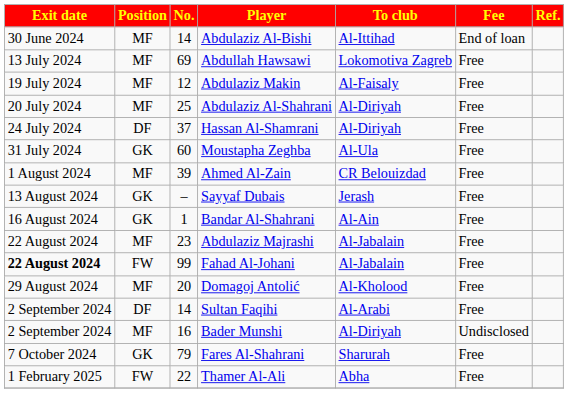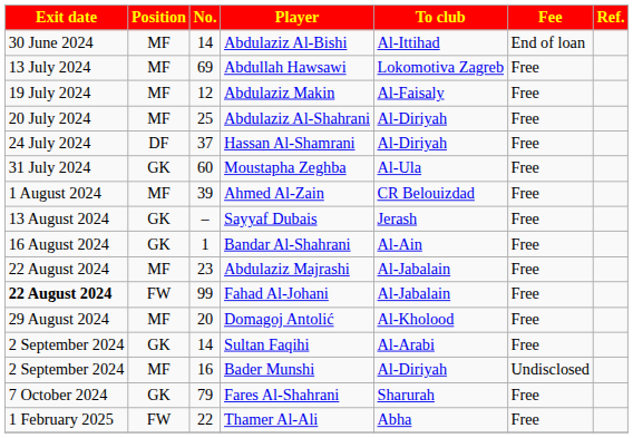 <table class="wikitable sortable">
 <tr>
 <th style="background:red; color:yellow;"><strong>Exit date</strong></th>
 <th style="background:red; color:yellow;"><strong>Position</strong></th>
 <th style="background:red; color:yellow;"><strong>No.</strong></th>
 <th style="background:red; color:yellow;"><strong>Player</strong></th>
 <th style="background:red; color:yellow;"><strong>To club</strong></th>
 <th style="background:red; color:yellow;"><strong>Fee</strong></th>
 <th style="background:red; color:yellow;"><strong>Ref.</strong></th>
 </tr>
 <tr>
 <td>30 June 2024</td>
 <td style="text-align:center;">MF</td>
 <td style="text-align:center;">14</td>
 <td style="text-align:left;"> <a href='#'>Abdulaziz Al-Bishi</a></td>
 <td style="text-align:left;"> <a href='#'>Al-Ittihad</a></td>
 <td>End of loan</td>
 <td></td>
 </tr>
 <tr>
 <td>13 July 2024</td>
 <td style="text-align:center;">MF</td>
 <td style="text-align:center;">69</td>
 <td style="text-align:left;"> <a href='#'>Abdullah Hawsawi</a></td>
 <td style="text-align:left;"> <a href='#'>Lokomotiva Zagreb</a></td>
 <td>Free</td>
 <td></td>
 </tr>
 <tr>
 <td>19 July 2024</td>
 <td style="text-align:center;">MF</td>
 <td style="text-align:center;">12</td>
 <td style="text-align:left;"> <a href='#'>Abdulaziz Makin</a></td>
 <td style="text-align:left;"> <a href='#'>Al-Faisaly</a></td>
 <td>Free</td>
 <td></td>
 </tr>
 <tr>
 <td>20 July 2024</td>
 <td style="text-align:center;">MF</td>
 <td style="text-align:center;">25</td>
 <td style="text-align:left;"> <a href='#'>Abdulaziz Al-Shahrani</a></td>
 <td style="text-align:left;"> <a href='#'>Al-Diriyah</a></td>
 <td>Free</td>
 <td></td>
 </tr>
 <tr>
 <td>24 July 2024</td>
 <td style="text-align:center;">DF</td>
 <td style="text-align:center;">37</td>
 <td style="text-align:left;"> <a href='#'>Hassan Al-Shamrani</a></td>
 <td style="text-align:left;"> <a href='#'>Al-Diriyah</a></td>
 <td>Free</td>
 <td></td>
 </tr>
 <tr>
 <td>31 July 2024</td>
 <td style="text-align:center;">GK</td>
 <td style="text-align:center;">60</td>
 <td style="text-align:left;"> <a href='#'>Moustapha Zeghba</a></td>
 <td style="text-align:left;"> <a href='#'>Al-Ula</a></td>
 <td>Free</td>
 <td></td>
 </tr>
 <tr>
 <td>1 August 2024</td>
 <td style="text-align:center;">MF</td>
 <td style="text-align:center;">39</td>
 <td style="text-align:left;"> <a href='#'>Ahmed Al-Zain</a></td>
 <td style="text-align:left;"> <a href='#'>CR Belouizdad</a></td>
 <td>Free</td>
 <td></td>
 </tr>
 <tr>
 <td>13 August 2024</td>
 <td style="text-align:center;">GK</td>
 <td style="text-align:center;">–</td>
 <td style="text-align:left;"> <a href='#'>Sayyaf Dubais</a></td>
 <td style="text-align:left;"> <a href='#'>Jerash</a></td>
 <td>Free</td>
 <td></td>
 </tr>
 <tr>
 <td>16 August 2024</td>
 <td style="text-align:center;">GK</td>
 <td style="text-align:center;">1</td>
 <td style="text-align:left;"> <a href='#'>Bandar Al-Shahrani</a></td>
 <td style="text-align:left;"> <a href='#'>Al-Ain</a></td>
 <td>Free</td>
 <td></td>
 </tr>
 <tr>
 <td>22 August 2024</td>
 <td style="text-align:center;">MF</td>
 <td style="text-align:center;">23</td>
 <td style="text-align:left;"> <a href='#'>Abdulaziz Majrashi</a></td>
 <td style="text-align:left;"> <a href='#'>Al-Jabalain</a></td>
 <td>Free</td>
 <td></td>
 </tr>
 <tr>
 <td><strong>22 August 2024</strong></td>
 <td style="text-align:center;">FW</td>
 <td style="text-align:center;">99</td>
 <td style="text-align:left;"> <a href='#'>Fahad Al-Johani</a></td>
 <td style="text-align:left;"> <a href='#'>Al-Jabalain</a></td>
 <td>Free</td>
 <td></td>
 </tr>
 <tr>
 <td>29 August 2024</td>
 <td style="text-align:center;">MF</td>
 <td style="text-align:center;">20</td>
 <td style="text-align:left;"> <a href='#'>Domagoj Antolić</a></td>
 <td style="text-align:left;"> <a href='#'>Al-Kholood</a></td>
 <td>Free</td>
 <td></td>
 </tr>
 <tr>
 <td>2 September 2024</td>
-<td style="text-align:center;">DF</td>
+<td style="text-align:center;">GK</td>
 <td style="text-align:center;">14</td>
 <td style="text-align:left;"> <a href='#'>Sultan Faqihi</a></td>
 <td style="text-align:left;"> <a href='#'>Al-Arabi</a></td>
 <td>Free</td>
 <td></td>
 </tr>
 <tr>
 <td>2 September 2024</td>
 <td style="text-align:center;">MF</td>
 <td style="text-align:center;">16</td>
 <td style="text-align:left;"> <a href='#'>Bader Munshi</a></td>
 <td style="text-align:left;"> <a href='#'>Al-Diriyah</a></td>
 <td>Undisclosed</td>
 <td></td>
 </tr>
 <tr>
 <td>7 October 2024</td>
 <td style="text-align:center;">GK</td>
 <td style="text-align:center;">79</td>
 <td style="text-align:left;"> <a href='#'>Fares Al-Shahrani</a></td>
 <td style="text-align:left;"> <a href='#'>Sharurah</a></td>
 <td>Free</td>
 <td></td>
 </tr>
 <tr>
 <td>1 February 2025</td>
 <td style="text-align:center;">FW</td>
 <td style="text-align:center;">22</td>
 <td style="text-align:left;"> <a href='#'>Thamer Al-Ali</a></td>
 <td style="text-align:left;"> <a href='#'>Abha</a></td>
 <td>Free</td>
 <td></td>
 </tr>
 <tr>
 </tr>
 </table>
